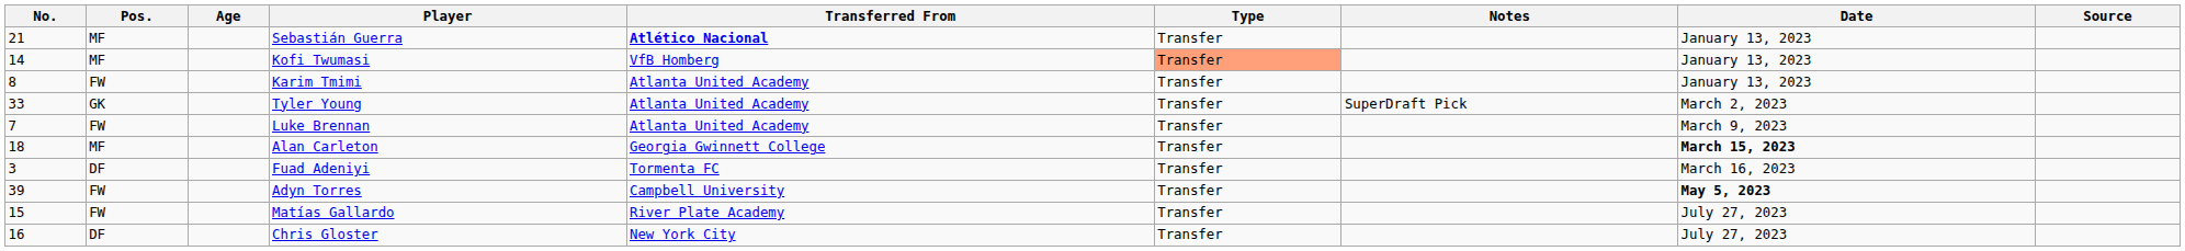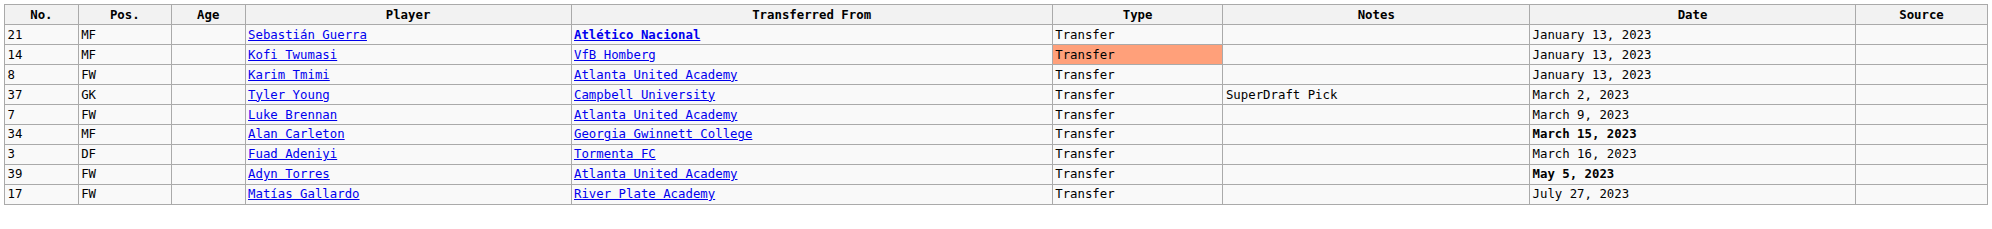 <table class="wikitable sortable" style="width:100%; text-align:center; font-size:95%; text-align:left;">
 <tr>
 <th><strong>No.</strong></th>
 <th><strong>Pos.</strong></th>
 <th><strong>Age</strong></th>
 <th><strong>Player</strong></th>
 <th><strong>Transferred From</strong></th>
 <th><strong>Type</strong></th>
 <th><strong>Notes</strong></th>
 <th><strong>Date</strong></th>
 <th><strong>Source</strong></th>
 </tr>
 <tr>
 <td>21</td>
 <td>MF</td>
 <td></td>
 <td> <a href='#'>Sebastián Guerra</a></td>
 <td><strong> <a href='#'>Atlético Nacional</a></strong></td>
 <td>Transfer</td>
 <td></td>
 <td>January 13, 2023</td>
 <td></td>
 </tr>
 <tr>
 <td>14</td>
 <td>MF</td>
 <td></td>
 <td> <a href='#'>Kofi Twumasi</a></td>
 <td> <a href='#'>VfB Homberg</a></td>
 <td style="background: lightsalmon;">Transfer</td>
 <td></td>
 <td>January 13, 2023</td>
 <td></td>
 </tr>
 <tr>
 <td>8</td>
 <td>FW</td>
 <td></td>
 <td> <a href='#'>Karim Tmimi</a></td>
 <td> <a href='#'>Atlanta United Academy</a></td>
 <td>Transfer</td>
 <td></td>
 <td>January 13, 2023</td>
 <td></td>
 </tr>
 <tr>
-<td>33</td>
+<td>37</td>
 <td>GK</td>
 <td></td>
 <td> <a href='#'>Tyler Young</a></td>
-<td> <a href='#'>Atlanta United Academy</a></td>
+<td> <a href='#'>Campbell University</a></td>
 <td>Transfer</td>
 <td>SuperDraft Pick</td>
 <td>March 2, 2023</td>
 <td></td>
 </tr>
 <tr>
 <td>7</td>
 <td>FW</td>
 <td></td>
 <td> <a href='#'>Luke Brennan</a></td>
 <td> <a href='#'>Atlanta United Academy</a></td>
 <td>Transfer</td>
 <td></td>
 <td>March 9, 2023</td>
 <td></td>
 </tr>
 <tr>
-<td>18</td>
+<td>34</td>
 <td>MF</td>
 <td></td>
 <td> <a href='#'>Alan Carleton</a></td>
 <td> <a href='#'>Georgia Gwinnett College</a></td>
 <td>Transfer</td>
 <td></td>
 <td><strong>March 15, 2023</strong></td>
 <td></td>
 </tr>
 <tr>
 <td>3</td>
 <td>DF</td>
 <td></td>
 <td> <a href='#'>Fuad Adeniyi</a></td>
 <td> <a href='#'>Tormenta FC</a></td>
 <td>Transfer</td>
 <td></td>
 <td>March 16, 2023</td>
 <td></td>
 </tr>
 <tr>
 <td>39</td>
 <td>FW</td>
 <td></td>
 <td> <a href='#'>Adyn Torres</a></td>
-<td> <a href='#'>Campbell University</a></td>
+<td> <a href='#'>Atlanta United Academy</a></td>
 <td>Transfer</td>
 <td></td>
 <td><strong>May 5, 2023</strong></td>
 <td></td>
 </tr>
 <tr>
-<td>15</td>
+<td>17</td>
 <td>FW</td>
 <td></td>
 <td> <a href='#'>Matías Gallardo</a></td>
 <td> <a href='#'>River Plate Academy</a></td>
 <td>Transfer</td>
 <td></td>
 <td>July 27, 2023</td>
 <td></td>
 </tr>
 <tr>
-<td>16</td>
-<td>DF</td>
-<td></td>
-<td> <a href='#'>Chris Gloster</a></td>
-<td> <a href='#'>New York City</a></td>
-<td>Transfer</td>
-<td></td>
-<td>July 27, 2023</td>
-<td></td>
-</tr>
-<tr>
 </tr>
 </table>
